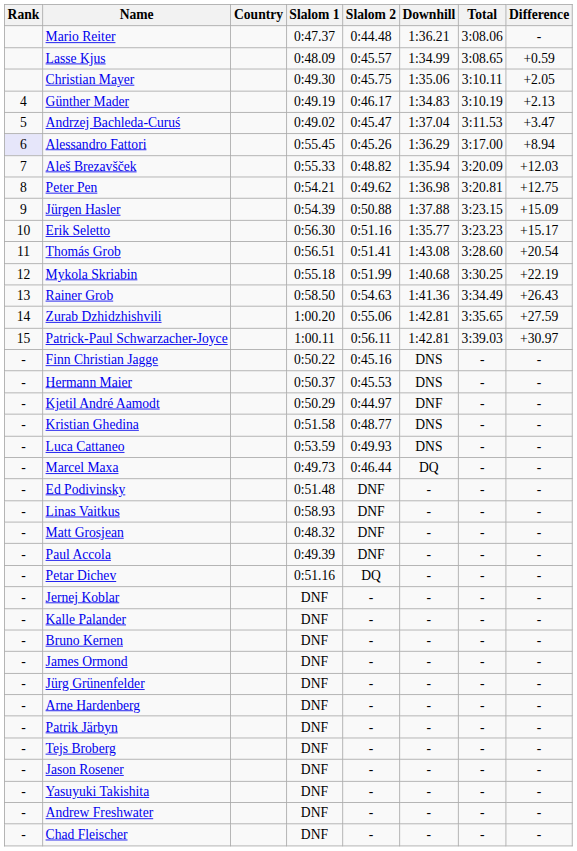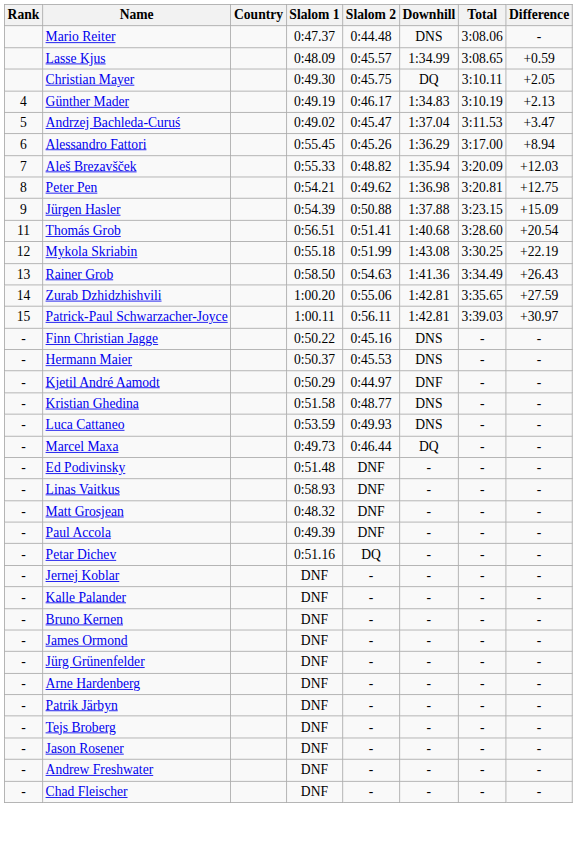 <table class="wikitable sortable" style="text-align:center">
 <tr>
 <th>Rank</th>
 <th>Name</th>
 <th>Country</th>
 <th>Slalom 1</th>
 <th>Slalom 2</th>
 <th>Downhill</th>
 <th>Total</th>
 <th>Difference</th>
 </tr>
 <tr>
 <td></td>
 <td align=left><a href='#'>Mario Reiter</a></td>
 <td align=left></td>
 <td>0:47.37</td>
 <td>0:44.48</td>
-<td>1:36.21</td>
+<td>DNS</td>
 <td>3:08.06</td>
 <td>-</td>
 </tr>
 <tr>
 <td></td>
 <td align=left><a href='#'>Lasse Kjus</a></td>
 <td align=left></td>
 <td>0:48.09</td>
 <td>0:45.57</td>
 <td>1:34.99</td>
 <td>3:08.65</td>
 <td>+0.59</td>
 </tr>
 <tr>
 <td></td>
 <td align=left><a href='#'>Christian Mayer</a></td>
 <td align=left></td>
 <td>0:49.30</td>
 <td>0:45.75</td>
-<td>1:35.06</td>
+<td>DQ</td>
 <td>3:10.11</td>
 <td>+2.05</td>
 </tr>
 <tr>
 <td>4</td>
 <td align=left><a href='#'>Günther Mader</a></td>
 <td align=left></td>
 <td>0:49.19</td>
 <td>0:46.17</td>
 <td>1:34.83</td>
 <td>3:10.19</td>
 <td>+2.13</td>
 </tr>
 <tr>
 <td>5</td>
 <td align=left><a href='#'>Andrzej Bachleda-Curuś</a></td>
 <td align=left></td>
 <td>0:49.02</td>
 <td>0:45.47</td>
 <td>1:37.04</td>
 <td>3:11.53</td>
 <td>+3.47</td>
 </tr>
 <tr>
-<td style="background: lavender;">6</td>
+<td>6</td>
 <td align=left><a href='#'>Alessandro Fattori</a></td>
 <td align=left></td>
 <td>0:55.45</td>
 <td>0:45.26</td>
 <td>1:36.29</td>
 <td>3:17.00</td>
 <td>+8.94</td>
 </tr>
 <tr>
 <td>7</td>
 <td align=left><a href='#'>Aleš Brezavšček</a></td>
 <td align=left></td>
 <td>0:55.33</td>
 <td>0:48.82</td>
 <td>1:35.94</td>
 <td>3:20.09</td>
 <td>+12.03</td>
 </tr>
 <tr>
 <td>8</td>
 <td align=left><a href='#'>Peter Pen</a></td>
 <td align=left></td>
 <td>0:54.21</td>
 <td>0:49.62</td>
 <td>1:36.98</td>
 <td>3:20.81</td>
 <td>+12.75</td>
 </tr>
 <tr>
 <td>9</td>
 <td align=left><a href='#'>Jürgen Hasler</a></td>
 <td align=left></td>
 <td>0:54.39</td>
 <td>0:50.88</td>
 <td>1:37.88</td>
 <td>3:23.15</td>
 <td>+15.09</td>
 </tr>
 <tr>
-<td>10</td>
-<td align=left><a href='#'>Erik Seletto</a></td>
-<td align=left></td>
-<td>0:56.30</td>
-<td>0:51.16</td>
-<td>1:35.77</td>
-<td>3:23.23</td>
-<td>+15.17</td>
-</tr>
-<tr>
 <td>11</td>
 <td align=left><a href='#'>Thomás Grob</a></td>
 <td align=left></td>
 <td>0:56.51</td>
 <td>0:51.41</td>
-<td>1:43.08</td>
+<td>1:40.68</td>
 <td>3:28.60</td>
 <td>+20.54</td>
 </tr>
 <tr>
 <td>12</td>
 <td align=left><a href='#'>Mykola Skriabin</a></td>
 <td align=left></td>
 <td>0:55.18</td>
 <td>0:51.99</td>
-<td>1:40.68</td>
+<td>1:43.08</td>
 <td>3:30.25</td>
 <td>+22.19</td>
 </tr>
 <tr>
 <td>13</td>
 <td align=left><a href='#'>Rainer Grob</a></td>
 <td align=left></td>
 <td>0:58.50</td>
 <td>0:54.63</td>
 <td>1:41.36</td>
 <td>3:34.49</td>
 <td>+26.43</td>
 </tr>
 <tr>
 <td>14</td>
 <td align=left><a href='#'>Zurab Dzhidzhishvili</a></td>
 <td align=left></td>
 <td>1:00.20</td>
 <td>0:55.06</td>
 <td>1:42.81</td>
 <td>3:35.65</td>
 <td>+27.59</td>
 </tr>
 <tr>
 <td>15</td>
 <td align=left><a href='#'>Patrick-Paul Schwarzacher-Joyce</a></td>
 <td align=left></td>
 <td>1:00.11</td>
 <td>0:56.11</td>
 <td>1:42.81</td>
 <td>3:39.03</td>
 <td>+30.97</td>
 </tr>
 <tr>
 <td>-</td>
 <td align=left><a href='#'>Finn Christian Jagge</a></td>
 <td align=left></td>
 <td>0:50.22</td>
 <td>0:45.16</td>
 <td>DNS</td>
 <td>-</td>
 <td>-</td>
 </tr>
 <tr>
 <td>-</td>
 <td align=left><a href='#'>Hermann Maier</a></td>
 <td align=left></td>
 <td>0:50.37</td>
 <td>0:45.53</td>
 <td>DNS</td>
 <td>-</td>
 <td>-</td>
 </tr>
 <tr>
 <td>-</td>
 <td align=left><a href='#'>Kjetil André Aamodt</a></td>
 <td align=left></td>
 <td>0:50.29</td>
 <td>0:44.97</td>
 <td>DNF</td>
 <td>-</td>
 <td>-</td>
 </tr>
 <tr>
 <td>-</td>
 <td align=left><a href='#'>Kristian Ghedina</a></td>
 <td align=left></td>
 <td>0:51.58</td>
 <td>0:48.77</td>
 <td>DNS</td>
 <td>-</td>
 <td>-</td>
 </tr>
 <tr>
 <td>-</td>
 <td align=left><a href='#'>Luca Cattaneo</a></td>
 <td align=left></td>
 <td>0:53.59</td>
 <td>0:49.93</td>
 <td>DNS</td>
 <td>-</td>
 <td>-</td>
 </tr>
 <tr>
 <td>-</td>
 <td align=left><a href='#'>Marcel Maxa</a></td>
 <td align=left></td>
 <td>0:49.73</td>
 <td>0:46.44</td>
 <td>DQ</td>
 <td>-</td>
 <td>-</td>
 </tr>
 <tr>
 <td>-</td>
 <td align=left><a href='#'>Ed Podivinsky</a></td>
 <td align=left></td>
 <td>0:51.48</td>
 <td>DNF</td>
 <td>-</td>
 <td>-</td>
 <td>-</td>
 </tr>
 <tr>
 <td>-</td>
 <td align=left><a href='#'>Linas Vaitkus</a></td>
 <td align=left></td>
 <td>0:58.93</td>
 <td>DNF</td>
 <td>-</td>
 <td>-</td>
 <td>-</td>
 </tr>
 <tr>
 <td>-</td>
 <td align=left><a href='#'>Matt Grosjean</a></td>
 <td align=left></td>
 <td>0:48.32</td>
 <td>DNF</td>
 <td>-</td>
 <td>-</td>
 <td>-</td>
 </tr>
 <tr>
 <td>-</td>
 <td align=left><a href='#'>Paul Accola</a></td>
 <td align=left></td>
 <td>0:49.39</td>
 <td>DNF</td>
 <td>-</td>
 <td>-</td>
 <td>-</td>
 </tr>
 <tr>
 <td>-</td>
 <td align=left><a href='#'>Petar Dichev</a></td>
 <td align=left></td>
 <td>0:51.16</td>
 <td>DQ</td>
 <td>-</td>
 <td>-</td>
 <td>-</td>
 </tr>
 <tr>
 <td>-</td>
 <td align=left><a href='#'>Jernej Koblar</a></td>
 <td align=left></td>
 <td>DNF</td>
 <td>-</td>
 <td>-</td>
 <td>-</td>
 <td>-</td>
 </tr>
 <tr>
 <td>-</td>
 <td align=left><a href='#'>Kalle Palander</a></td>
 <td align=left></td>
 <td>DNF</td>
 <td>-</td>
 <td>-</td>
 <td>-</td>
 <td>-</td>
 </tr>
 <tr>
 <td>-</td>
 <td align=left><a href='#'>Bruno Kernen</a></td>
 <td align=left></td>
 <td>DNF</td>
 <td>-</td>
 <td>-</td>
 <td>-</td>
 <td>-</td>
 </tr>
 <tr>
 <td>-</td>
 <td align=left><a href='#'>James Ormond</a></td>
 <td align=left></td>
 <td>DNF</td>
 <td>-</td>
 <td>-</td>
 <td>-</td>
 <td>-</td>
 </tr>
 <tr>
 <td>-</td>
 <td align=left><a href='#'>Jürg Grünenfelder</a></td>
 <td align=left></td>
 <td>DNF</td>
 <td>-</td>
 <td>-</td>
 <td>-</td>
 <td>-</td>
 </tr>
 <tr>
 <td>-</td>
 <td align=left><a href='#'>Arne Hardenberg</a></td>
 <td align=left></td>
 <td>DNF</td>
 <td>-</td>
 <td>-</td>
 <td>-</td>
 <td>-</td>
 </tr>
 <tr>
 <td>-</td>
 <td align=left><a href='#'>Patrik Järbyn</a></td>
 <td align=left></td>
 <td>DNF</td>
 <td>-</td>
 <td>-</td>
 <td>-</td>
 <td>-</td>
 </tr>
 <tr>
 <td>-</td>
 <td align=left><a href='#'>Tejs Broberg</a></td>
 <td align=left></td>
 <td>DNF</td>
 <td>-</td>
 <td>-</td>
 <td>-</td>
 <td>-</td>
 </tr>
 <tr>
 <td>-</td>
 <td align=left><a href='#'>Jason Rosener</a></td>
 <td align=left></td>
 <td>DNF</td>
 <td>-</td>
 <td>-</td>
 <td>-</td>
 <td>-</td>
 </tr>
 <tr>
 <td>-</td>
-<td align=left><a href='#'>Yasuyuki Takishita</a></td>
-<td align=left></td>
-<td>DNF</td>
-<td>-</td>
-<td>-</td>
-<td>-</td>
-<td>-</td>
-</tr>
-<tr>
-<td>-</td>
 <td align=left><a href='#'>Andrew Freshwater</a></td>
 <td align=left></td>
 <td>DNF</td>
 <td>-</td>
 <td>-</td>
 <td>-</td>
 <td>-</td>
 </tr>
 <tr>
 <td>-</td>
 <td align=left><a href='#'>Chad Fleischer</a></td>
 <td align=left></td>
 <td>DNF</td>
 <td>-</td>
 <td>-</td>
 <td>-</td>
 <td>-</td>
 </tr>
 </table>
